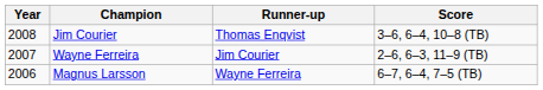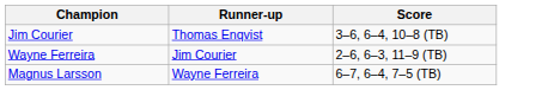 <table class="wikitable">
 <tr>
-<th width=50>Year</th>
 <th width=200>Champion</th>
 <th width=200>Runner-up</th>
 <th width=200>Score</th>
 </tr>
 <tr>
-<td>2008</td>
 <td><a href='#'>Jim Courier</a></td>
 <td><a href='#'>Thomas Enqvist</a></td>
 <td>3–6, 6–4, 10–8 (TB)</td>
 </tr>
 <tr>
-<td>2007</td>
 <td><a href='#'>Wayne Ferreira</a></td>
 <td><a href='#'>Jim Courier</a></td>
 <td>2–6, 6–3, 11–9 (TB)</td>
 </tr>
 <tr>
-<td>2006</td>
 <td><a href='#'>Magnus Larsson</a></td>
 <td><a href='#'>Wayne Ferreira</a></td>
 <td>6–7, 6–4, 7–5 (TB)</td>
 </tr>
 </table>
